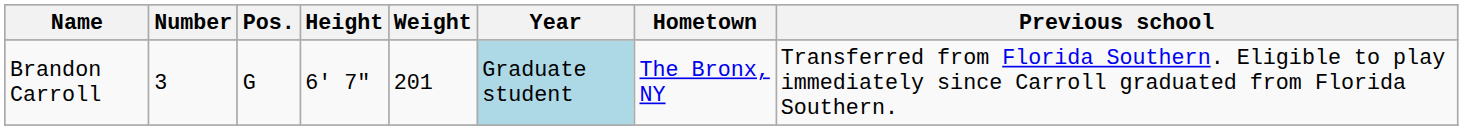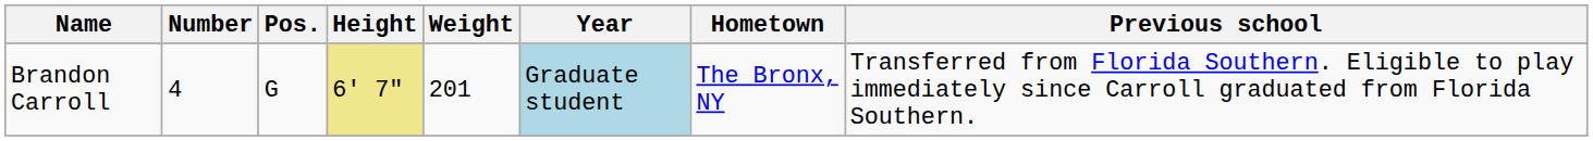 <table class="wikitable sortable" border="1">
 <tr>
 <th>Name</th>
 <th>Number</th>
 <th>Pos.</th>
 <th>Height</th>
 <th>Weight</th>
 <th>Year</th>
 <th>Hometown</th>
 <th class="unsortable">Previous school</th>
 </tr>
 <tr>
 <td>Brandon Carroll</td>
-<td>3</td>
+<td>4</td>
 <td>G</td>
-<td>6' 7"</td>
+<td style="background: khaki;">6' 7"</td>
 <td>201</td>
 <td style="background: lightblue;">Graduate student</td>
 <td><a href='#'>The Bronx, NY</a></td>
 <td>Transferred from <a href='#'>Florida Southern</a>. Eligible to play immediately since Carroll graduated from Florida Southern.</td>
 </tr>
 </table>
